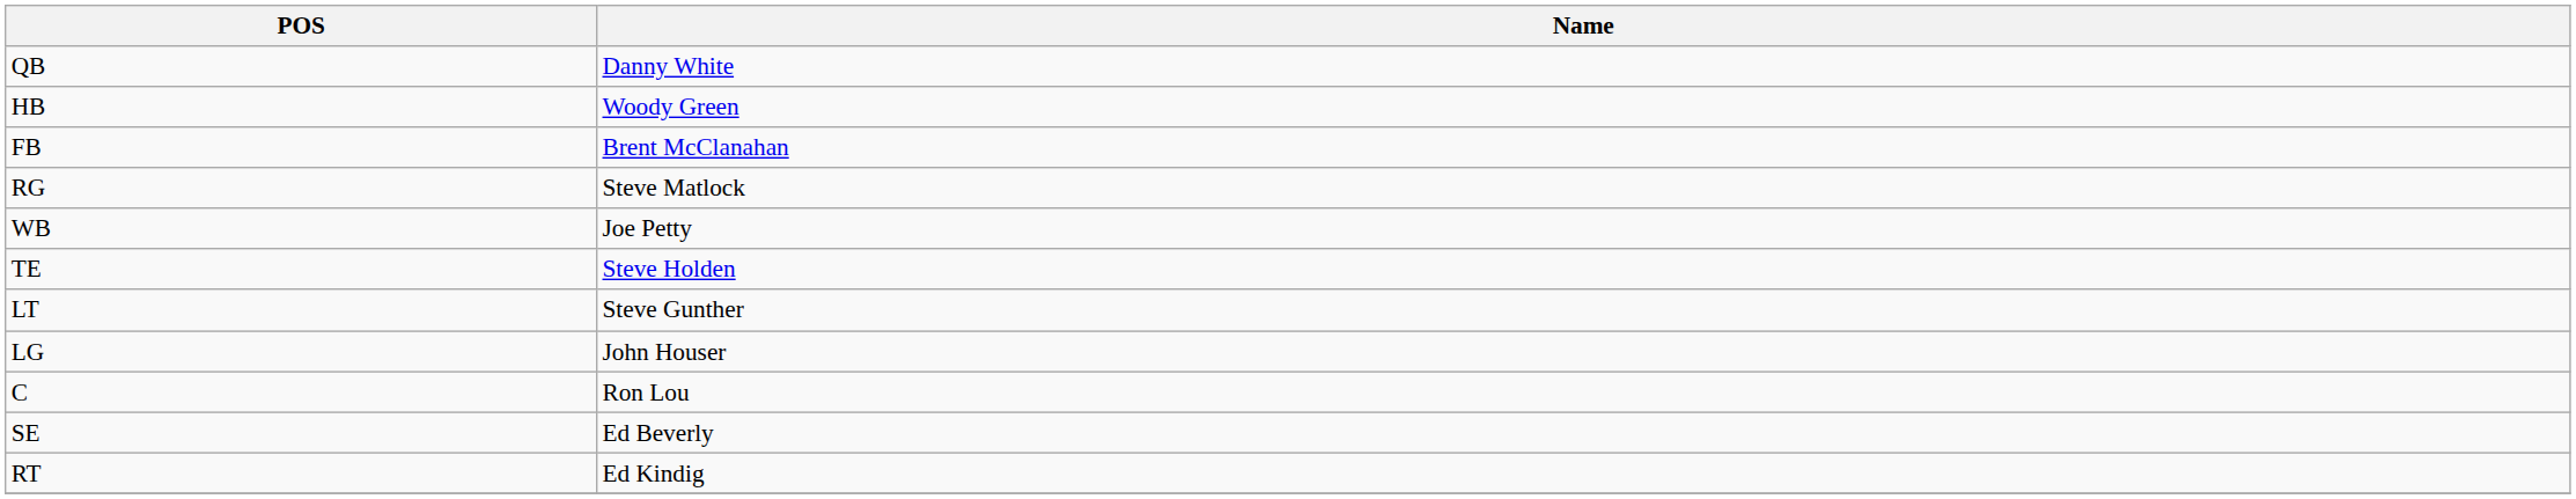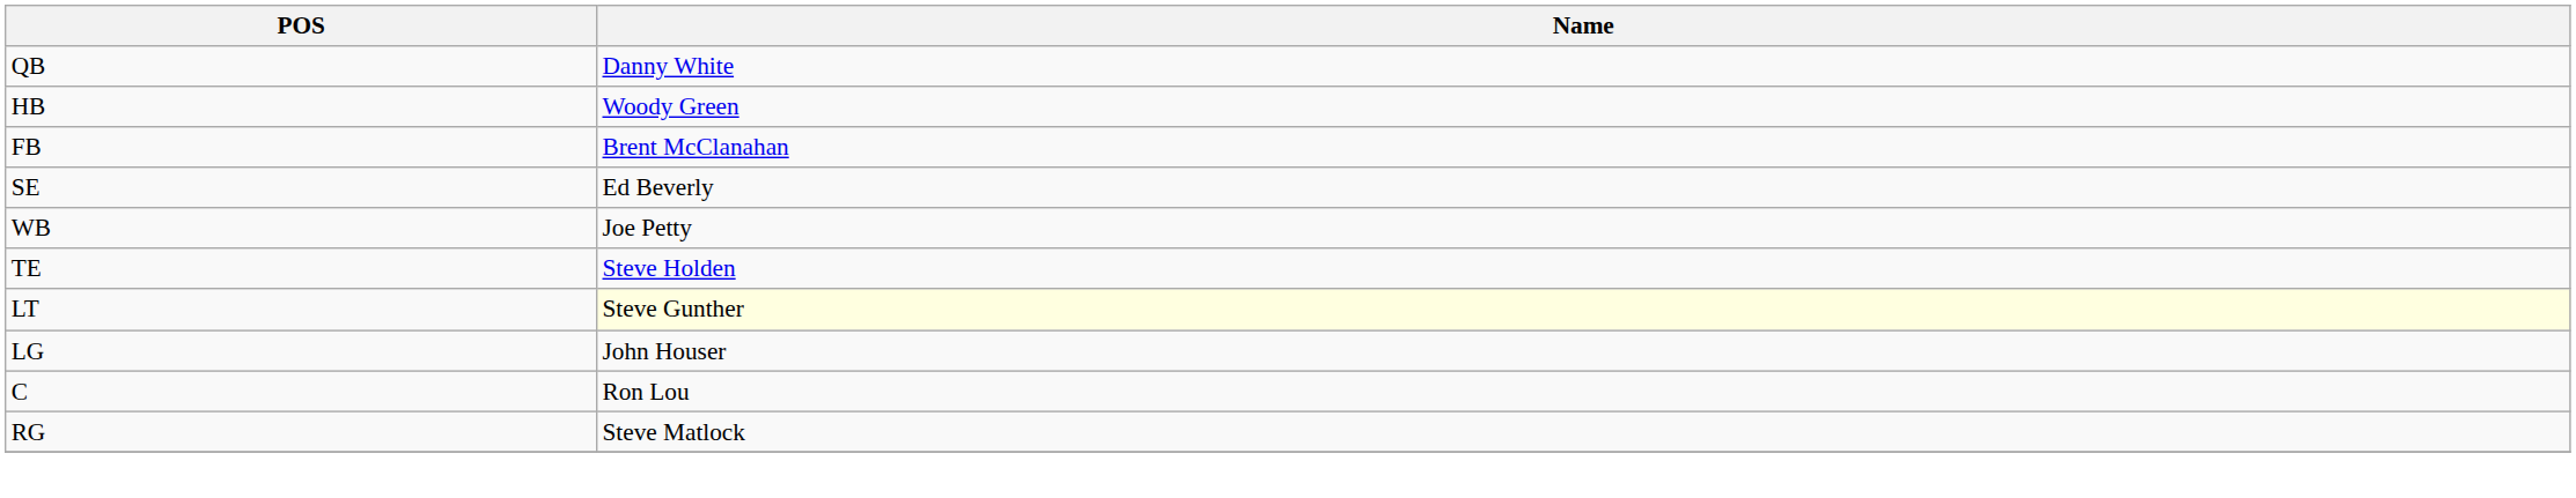 <table width=100% class="wikitable" style="text-align:center; font-size:95%; text-align:left">
 <tr>
 <th><strong>POS</strong></th>
 <th><strong>Name</strong></th>
 </tr>
 <tr>
 <td>QB</td>
 <td><a href='#'>Danny White</a></td>
 </tr>
 <tr>
 <td>HB</td>
 <td><a href='#'>Woody Green</a></td>
 </tr>
 <tr>
 <td>FB</td>
 <td><a href='#'>Brent McClanahan</a></td>
 </tr>
 <tr>
-<td>RG</td>
-<td>Steve Matlock</td>
+<td>SE</td>
+<td>Ed Beverly</td>
 </tr>
 <tr>
 <td>WB</td>
 <td>Joe Petty</td>
 </tr>
 <tr>
 <td>TE</td>
 <td><a href='#'>Steve Holden</a></td>
 </tr>
 <tr>
 <td>LT</td>
-<td>Steve Gunther</td>
+<td style="background: lightyellow;">Steve Gunther</td>
 </tr>
 <tr>
 <td>LG</td>
 <td>John Houser</td>
 </tr>
 <tr>
 <td>C</td>
 <td>Ron Lou</td>
 </tr>
 <tr>
-<td>SE</td>
-<td>Ed Beverly</td>
-</tr>
-<tr>
-<td>RT</td>
-<td>Ed Kindig</td>
+<td>RG</td>
+<td>Steve Matlock</td>
 </tr>
 <tr>
 </tr>
 </table>
